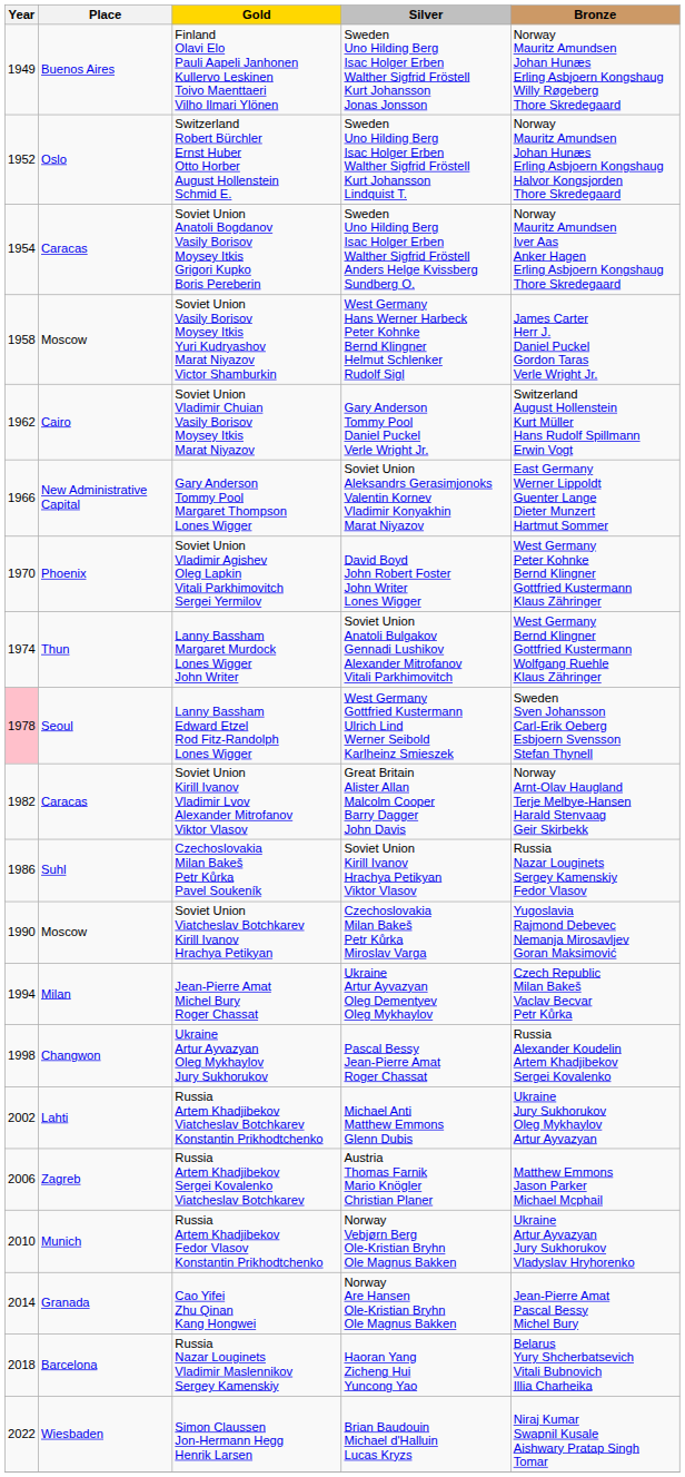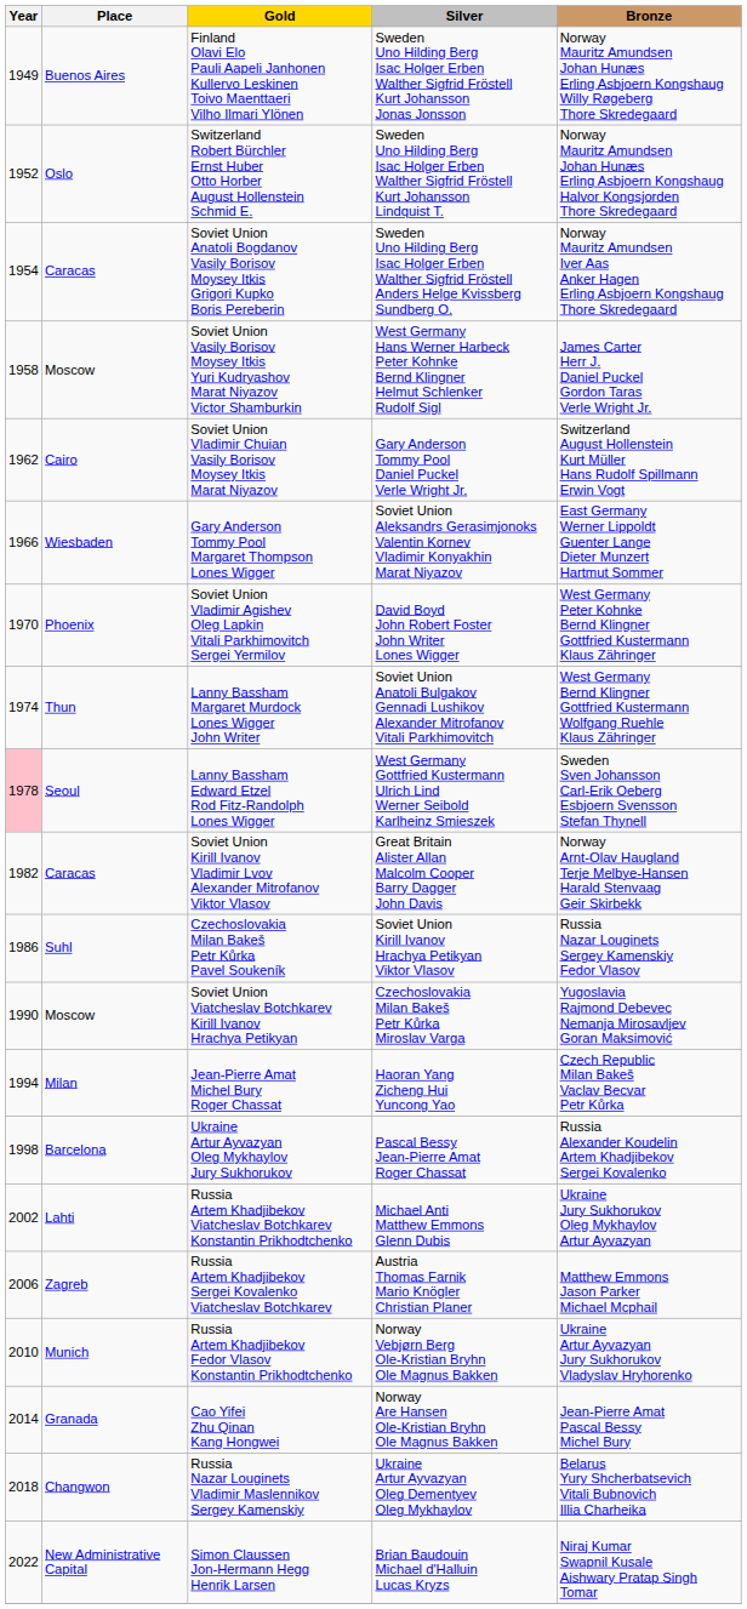 <table class="wikitable">
 <tr>
 <th>Year</th>
 <th>Place</th>
 <th style="background:gold"    width="210">Gold</th>
 <th style="background:silver"  width="210">Silver</th>
 <th style="background:#cc9966" width="210">Bronze</th>
 </tr>
 <tr>
 <td>1949</td>
 <td> <a href='#'>Buenos Aires</a></td>
 <td> Finland<br><a href='#'>Olavi Elo</a><br><a href='#'>Pauli Aapeli Janhonen</a><br><a href='#'>Kullervo Leskinen</a><br><a href='#'>Toivo Maenttaeri</a><br><a href='#'>Vilho Ilmari Ylönen</a></td>
 <td> Sweden<br><a href='#'>Uno Hilding Berg</a><br><a href='#'>Isac Holger Erben</a><br><a href='#'>Walther Sigfrid Fröstell</a><br><a href='#'>Kurt Johansson</a><br><a href='#'>Jonas Jonsson</a></td>
 <td> Norway<br><a href='#'>Mauritz Amundsen</a><br><a href='#'>Johan Hunæs</a><br><a href='#'>Erling Asbjoern Kongshaug</a><br><a href='#'>Willy Røgeberg</a><br><a href='#'>Thore Skredegaard</a></td>
 </tr>
 <tr>
 <td>1952</td>
 <td> <a href='#'>Oslo</a></td>
 <td> Switzerland<br><a href='#'>Robert Bürchler</a><br><a href='#'>Ernst Huber</a><br><a href='#'>Otto Horber</a><br><a href='#'>August Hollenstein</a><br><a href='#'>Schmid E.</a></td>
 <td> Sweden<br><a href='#'>Uno Hilding Berg</a><br><a href='#'>Isac Holger Erben</a><br><a href='#'>Walther Sigfrid Fröstell</a><br><a href='#'>Kurt Johansson</a><br><a href='#'>Lindquist T.</a></td>
 <td> Norway<br><a href='#'>Mauritz Amundsen</a><br><a href='#'>Johan Hunæs</a><br><a href='#'>Erling Asbjoern Kongshaug</a><br><a href='#'>Halvor Kongsjorden</a><br><a href='#'>Thore Skredegaard</a></td>
 </tr>
 <tr>
 <td>1954</td>
 <td> <a href='#'>Caracas</a></td>
 <td> Soviet Union<br><a href='#'>Anatoli Bogdanov</a><br><a href='#'>Vasily Borisov</a><br><a href='#'>Moysey Itkis</a><br><a href='#'>Grigori Kupko</a><br><a href='#'>Boris Pereberin</a></td>
 <td> Sweden<br><a href='#'>Uno Hilding Berg</a><br><a href='#'>Isac Holger Erben</a><br><a href='#'>Walther Sigfrid Fröstell</a><br><a href='#'>Anders Helge Kvissberg</a><br><a href='#'>Sundberg O.</a></td>
 <td> Norway<br><a href='#'>Mauritz Amundsen</a><br><a href='#'>Iver Aas</a><br><a href='#'>Anker Hagen</a><br><a href='#'>Erling Asbjoern Kongshaug</a><br><a href='#'>Thore Skredegaard</a></td>
 </tr>
 <tr>
 <td>1958</td>
 <td> Moscow</td>
 <td> Soviet Union<br><a href='#'>Vasily Borisov</a><br><a href='#'>Moysey Itkis</a><br><a href='#'>Yuri Kudryashov</a><br><a href='#'>Marat Niyazov</a><br><a href='#'>Victor Shamburkin</a></td>
 <td> <a href='#'>West Germany</a><br><a href='#'>Hans Werner Harbeck</a><br><a href='#'>Peter Kohnke</a><br><a href='#'>Bernd Klingner</a><br><a href='#'>Helmut Schlenker</a><br><a href='#'>Rudolf Sigl</a></td>
 <td><br><a href='#'>James Carter</a><br><a href='#'>Herr J.</a><br><a href='#'>Daniel Puckel</a><br><a href='#'>Gordon Taras</a><br><a href='#'>Verle Wright Jr.</a></td>
 </tr>
 <tr>
 <td>1962</td>
 <td> <a href='#'>Cairo</a></td>
 <td> Soviet Union<br><a href='#'>Vladimir Chuian</a><br><a href='#'>Vasily Borisov</a><br><a href='#'>Moysey Itkis</a><br><a href='#'>Marat Niyazov</a></td>
 <td><br><a href='#'>Gary Anderson</a><br><a href='#'>Tommy Pool</a><br><a href='#'>Daniel Puckel</a><br><a href='#'>Verle Wright Jr.</a></td>
 <td> Switzerland<br><a href='#'>August Hollenstein</a><br><a href='#'>Kurt Müller</a><br><a href='#'>Hans Rudolf Spillmann</a><br><a href='#'>Erwin Vogt</a></td>
 </tr>
 <tr>
 <td>1966</td>
-<td> <a href='#'>New Administrative Capital</a></td>
+<td> <a href='#'>Wiesbaden</a></td>
 <td><br><a href='#'>Gary Anderson</a><br><a href='#'>Tommy Pool</a><br><a href='#'>Margaret Thompson</a><br><a href='#'>Lones Wigger</a></td>
 <td> Soviet Union<br><a href='#'>Aleksandrs Gerasimjonoks</a><br><a href='#'>Valentin Kornev</a><br><a href='#'>Vladimir Konyakhin</a><br><a href='#'>Marat Niyazov</a></td>
 <td> <a href='#'>East Germany</a><br><a href='#'>Werner Lippoldt</a><br><a href='#'>Guenter Lange</a><br><a href='#'>Dieter Munzert</a><br><a href='#'>Hartmut Sommer</a></td>
 </tr>
 <tr>
 <td>1970</td>
 <td> <a href='#'>Phoenix</a></td>
 <td> Soviet Union<br><a href='#'>Vladimir Agishev</a><br><a href='#'>Oleg Lapkin</a><br><a href='#'>Vitali Parkhimovitch</a><br><a href='#'>Sergei Yermilov</a></td>
 <td><br><a href='#'>David Boyd</a><br><a href='#'>John Robert Foster</a><br><a href='#'>John Writer</a><br><a href='#'>Lones Wigger</a></td>
 <td> <a href='#'>West Germany</a><br><a href='#'>Peter Kohnke</a><br><a href='#'>Bernd Klingner</a><br><a href='#'>Gottfried Kustermann</a><br><a href='#'>Klaus Zähringer</a></td>
 </tr>
 <tr>
 <td>1974</td>
 <td> <a href='#'>Thun</a></td>
 <td><br><a href='#'>Lanny Bassham</a><br><a href='#'>Margaret Murdock</a><br><a href='#'>Lones Wigger</a><br><a href='#'>John Writer</a></td>
 <td> Soviet Union<br><a href='#'>Anatoli Bulgakov</a><br><a href='#'>Gennadi Lushikov</a><br><a href='#'>Alexander Mitrofanov</a><br><a href='#'>Vitali Parkhimovitch</a></td>
 <td> <a href='#'>West Germany</a><br><a href='#'>Bernd Klingner</a><br><a href='#'>Gottfried Kustermann</a><br><a href='#'>Wolfgang Ruehle</a><br><a href='#'>Klaus Zähringer</a></td>
 </tr>
 <tr>
 <td style="background: pink;">1978</td>
 <td> <a href='#'>Seoul</a></td>
 <td><br><a href='#'>Lanny Bassham</a><br><a href='#'>Edward Etzel</a><br><a href='#'>Rod Fitz-Randolph</a><br><a href='#'>Lones Wigger</a></td>
 <td> <a href='#'>West Germany</a><br><a href='#'>Gottfried Kustermann</a><br><a href='#'>Ulrich Lind</a><br><a href='#'>Werner Seibold</a><br><a href='#'>Karlheinz Smieszek</a></td>
 <td> Sweden<br><a href='#'>Sven Johansson</a><br><a href='#'>Carl-Erik Oeberg</a><br><a href='#'>Esbjoern Svensson</a><br><a href='#'>Stefan Thynell</a></td>
 </tr>
 <tr>
 <td>1982</td>
 <td> <a href='#'>Caracas</a></td>
 <td> Soviet Union<br><a href='#'>Kirill Ivanov</a><br><a href='#'>Vladimir Lvov</a><br><a href='#'>Alexander Mitrofanov</a><br><a href='#'>Viktor Vlasov</a></td>
 <td> Great Britain<br><a href='#'>Alister Allan</a><br><a href='#'>Malcolm Cooper</a><br><a href='#'>Barry Dagger</a><br><a href='#'>John Davis</a></td>
 <td> Norway<br><a href='#'>Arnt-Olav Haugland</a><br><a href='#'>Terje Melbye-Hansen</a><br><a href='#'>Harald Stenvaag</a><br><a href='#'>Geir Skirbekk</a></td>
 </tr>
 <tr>
 <td>1986</td>
 <td> <a href='#'>Suhl</a></td>
 <td> <a href='#'>Czechoslovakia</a><br><a href='#'>Milan Bakeš</a><br><a href='#'>Petr Kůrka</a><br><a href='#'>Pavel Soukeník</a></td>
 <td> Soviet Union<br><a href='#'>Kirill Ivanov</a><br><a href='#'>Hrachya Petikyan</a><br><a href='#'>Viktor Vlasov</a></td>
 <td> Russia<br><a href='#'>Nazar Louginets</a><br><a href='#'>Sergey Kamenskiy</a><br><a href='#'>Fedor Vlasov</a></td>
 </tr>
 <tr>
 <td>1990</td>
 <td> Moscow</td>
 <td> Soviet Union<br><a href='#'>Viatcheslav Botchkarev</a><br><a href='#'>Kirill Ivanov</a><br><a href='#'>Hrachya Petikyan</a></td>
 <td> <a href='#'>Czechoslovakia</a><br><a href='#'>Milan Bakeš</a><br><a href='#'>Petr Kůrka</a><br><a href='#'>Miroslav Varga</a></td>
 <td> <a href='#'>Yugoslavia</a><br><a href='#'>Rajmond Debevec</a><br><a href='#'>Nemanja Mirosavljev</a><br><a href='#'>Goran Maksimović</a></td>
 </tr>
 <tr>
 <td>1994</td>
 <td> <a href='#'>Milan</a></td>
 <td><br><a href='#'>Jean-Pierre Amat</a><br><a href='#'>Michel Bury</a><br><a href='#'>Roger Chassat</a></td>
-<td> <a href='#'>Ukraine</a><br><a href='#'>Artur Ayvazyan</a><br><a href='#'>Oleg Dementyev</a><br><a href='#'>Oleg Mykhaylov</a></td>
+<td><br><a href='#'>Haoran Yang</a><br><a href='#'>Zicheng Hui</a><br><a href='#'>Yuncong Yao</a></td>
 <td> <a href='#'>Czech Republic</a><br><a href='#'>Milan Bakeš</a><br><a href='#'>Vaclav Becvar</a><br><a href='#'>Petr Kůrka</a></td>
 </tr>
 <tr>
 <td>1998</td>
-<td> <a href='#'>Changwon</a></td>
+<td> <a href='#'>Barcelona</a></td>
 <td> <a href='#'>Ukraine</a><br><a href='#'>Artur Ayvazyan</a><br><a href='#'>Oleg Mykhaylov</a><br><a href='#'>Jury Sukhorukov</a></td>
 <td><br><a href='#'>Pascal Bessy</a><br><a href='#'>Jean-Pierre Amat</a><br><a href='#'>Roger Chassat</a></td>
 <td> Russia<br><a href='#'>Alexander Koudelin</a><br><a href='#'>Artem Khadjibekov</a><br><a href='#'>Sergei Kovalenko</a></td>
 </tr>
 <tr>
 <td>2002</td>
 <td> <a href='#'>Lahti</a></td>
 <td> Russia<br><a href='#'>Artem Khadjibekov</a><br><a href='#'>Viatcheslav Botchkarev</a><br><a href='#'>Konstantin Prikhodtchenko</a></td>
 <td><br><a href='#'>Michael Anti</a><br><a href='#'>Matthew Emmons</a><br><a href='#'>Glenn Dubis</a></td>
 <td> <a href='#'>Ukraine</a><br><a href='#'>Jury Sukhorukov</a><br><a href='#'>Oleg Mykhaylov</a><br><a href='#'>Artur Ayvazyan</a></td>
 </tr>
 <tr>
 <td>2006</td>
 <td> <a href='#'>Zagreb</a></td>
 <td> Russia<br><a href='#'>Artem Khadjibekov</a><br><a href='#'>Sergei Kovalenko</a><br><a href='#'>Viatcheslav Botchkarev</a></td>
 <td> Austria<br><a href='#'>Thomas Farnik</a><br><a href='#'>Mario Knögler</a><br><a href='#'>Christian Planer</a></td>
 <td><br><a href='#'>Matthew Emmons</a><br><a href='#'>Jason Parker</a><br><a href='#'>Michael Mcphail</a></td>
 </tr>
 <tr>
 <td>2010</td>
 <td> <a href='#'>Munich</a></td>
 <td> Russia<br><a href='#'>Artem Khadjibekov</a><br><a href='#'>Fedor Vlasov</a><br><a href='#'>Konstantin Prikhodtchenko</a></td>
 <td> Norway<br><a href='#'>Vebjørn Berg</a><br><a href='#'>Ole-Kristian Bryhn</a><br><a href='#'>Ole Magnus Bakken</a></td>
 <td> <a href='#'>Ukraine</a><br><a href='#'>Artur Ayvazyan</a><br><a href='#'>Jury Sukhorukov</a><br><a href='#'>Vladyslav Hryhorenko</a></td>
 </tr>
 <tr>
 <td>2014</td>
 <td> <a href='#'>Granada</a></td>
 <td><br><a href='#'>Cao Yifei</a><br><a href='#'>Zhu Qinan</a><br><a href='#'>Kang Hongwei</a></td>
 <td> Norway<br><a href='#'>Are Hansen</a><br><a href='#'>Ole-Kristian Bryhn</a><br><a href='#'>Ole Magnus Bakken</a></td>
 <td><br><a href='#'>Jean-Pierre Amat</a><br><a href='#'>Pascal Bessy</a><br><a href='#'>Michel Bury</a></td>
 </tr>
 <tr>
 <td>2018</td>
-<td> <a href='#'>Barcelona</a></td>
+<td> <a href='#'>Changwon</a></td>
 <td> Russia<br><a href='#'>Nazar Louginets</a><br><a href='#'>Vladimir Maslennikov</a><br><a href='#'>Sergey Kamenskiy</a></td>
-<td><br><a href='#'>Haoran Yang</a><br><a href='#'>Zicheng Hui</a><br><a href='#'>Yuncong Yao</a></td>
+<td> <a href='#'>Ukraine</a><br><a href='#'>Artur Ayvazyan</a><br><a href='#'>Oleg Dementyev</a><br><a href='#'>Oleg Mykhaylov</a></td>
 <td> <a href='#'>Belarus</a><br><a href='#'>Yury Shcherbatsevich</a><br><a href='#'>Vitali Bubnovich</a><br><a href='#'>Illia Charheika</a></td>
 </tr>
 <tr>
 <td>2022</td>
-<td> <a href='#'>Wiesbaden</a></td>
+<td> <a href='#'>New Administrative Capital</a></td>
 <td><br><a href='#'>Simon Claussen</a><br><a href='#'>Jon-Hermann Hegg</a><br><a href='#'>Henrik Larsen</a></td>
 <td><br><a href='#'>Brian Baudouin</a><br><a href='#'>Michael d'Halluin</a><br><a href='#'>Lucas Kryzs</a></td>
 <td><br><a href='#'>Niraj Kumar</a><br><a href='#'>Swapnil Kusale</a><br><a href='#'>Aishwary Pratap Singh Tomar</a></td>
 </tr>
 <tr>
 </tr>
 </table>
